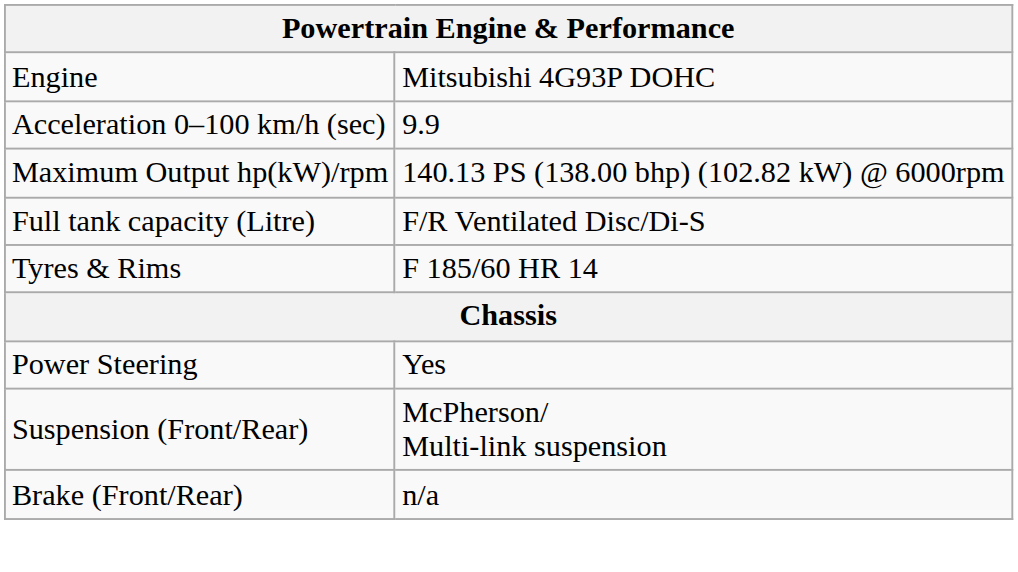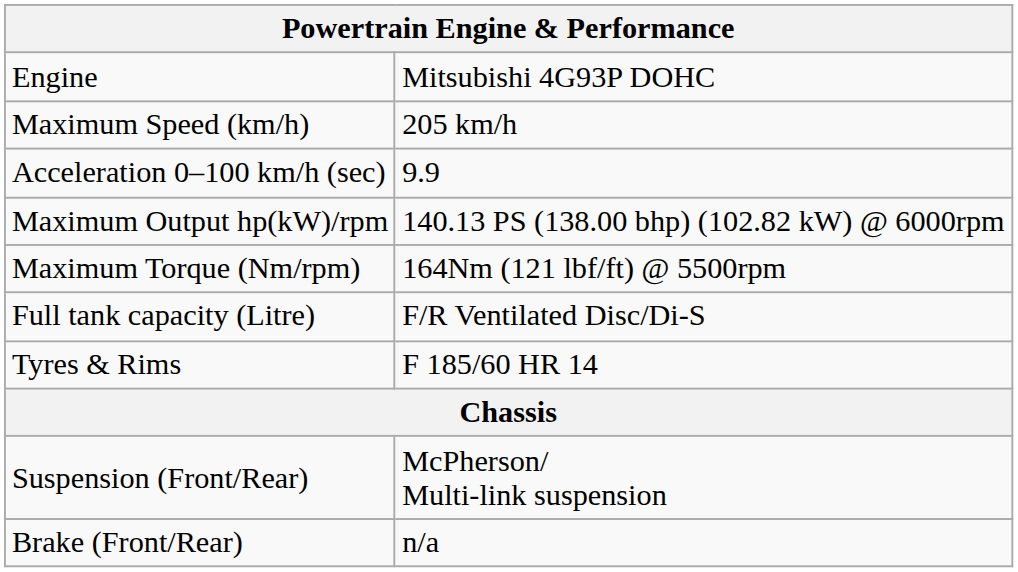 <table class="wikitable">
 <tr>
 <th colspan="2">Powertrain Engine & Performance</th>
 </tr>
 <tr>
 <td>Engine</td>
 <td>Mitsubishi 4G93P DOHC</td>
 </tr>
 <tr>
+<td>Maximum Speed (km/h)</td>
+<td>205 km/h</td>
+</tr>
+<tr>
 <td>Acceleration 0–100 km/h (sec)</td>
 <td>9.9</td>
 </tr>
 <tr>
 <td>Maximum Output hp(kW)/rpm</td>
 <td>140.13 PS (138.00 bhp) (102.82 kW) @ 6000rpm</td>
+</tr>
+<tr>
+<td>Maximum Torque (Nm/rpm)</td>
+<td>164Nm (121 lbf/ft) @ 5500rpm</td>
 </tr>
 <tr>
 <td>Full tank capacity (Litre)</td>
 <td>F/R Ventilated Disc/Di-S</td>
 </tr>
 <tr>
 <td>Tyres & Rims</td>
 <td>F 185/60 HR 14</td>
 </tr>
 <tr>
 <th align="center" colspan="2">Chassis</th>
 </tr>
 <tr>
-<td>Power Steering</td>
-<td>Yes</td>
-</tr>
-<tr>
 <td>Suspension (Front/Rear)</td>
 <td>McPherson/<br>Multi-link suspension</td>
 </tr>
 <tr>
 <td>Brake (Front/Rear)</td>
 <td>n/a</td>
 </tr>
 </table>
